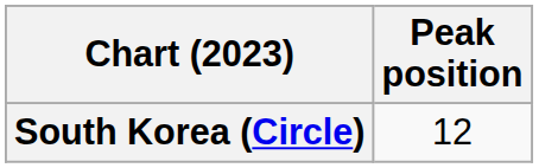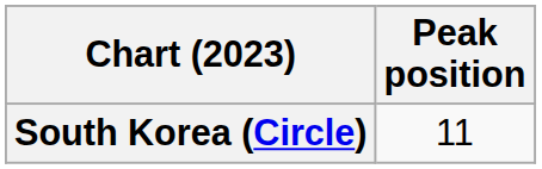 <table class="wikitable plainrowheaders" style="text-align:center">
 <tr>
 <th scope="col">Chart (2023)</th>
 <th scope="col">Peak<br>position</th>
 </tr>
 <tr>
 <th scope="row">South Korea (<a href='#'>Circle</a>)</th>
-<td>12</td>
+<td>11</td>
 </tr>
 </table>
